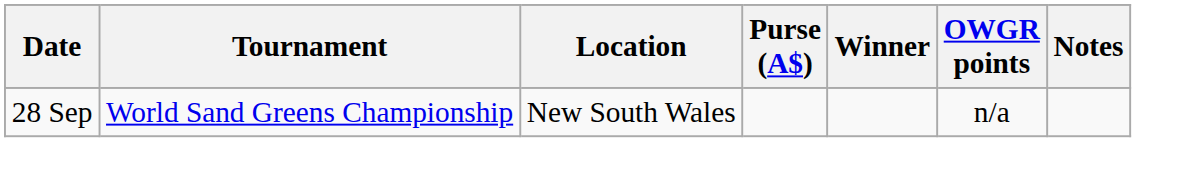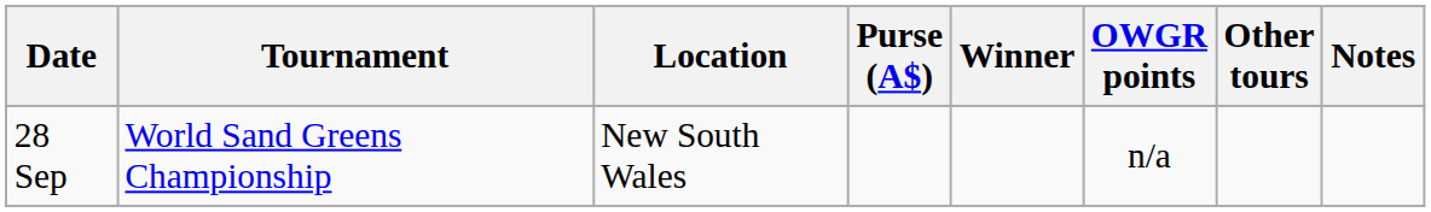 <table class="wikitable" style="font-size:95%">
 <tr>
 <th>Date</th>
 <th>Tournament</th>
 <th>Location</th>
 <th>Purse<br>(<a href='#'>A$</a>)</th>
 <th>Winner</th>
 <th><a href='#'>OWGR</a><br>points</th>
+<th>Other<br>tours</th>
 <th>Notes</th>
 </tr>
 <tr>
 <td>28 Sep</td>
 <td><a href='#'>World Sand Greens Championship</a></td>
 <td>New South Wales</td>
 <td align=right></td>
 <td></td>
 <td align=center>n/a</td>
 <td></td>
+<td></td>
 </tr>
 </table>
